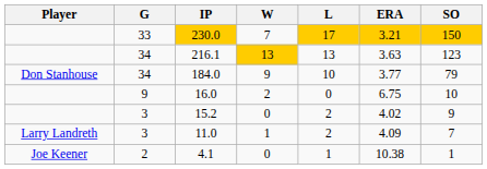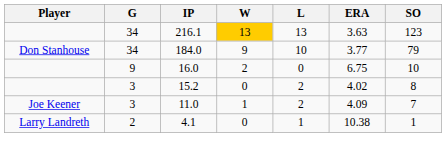 <table class="wikitable sortable">
 <tr>
 <th bgcolor="#DDDDFF" width="16%">Player</th>
 <th bgcolor="#DDDDFF" width="9%">G</th>
 <th bgcolor="#DDDDFF" width="9%">IP</th>
 <th bgcolor="#DDDDFF" width="9%">W</th>
 <th bgcolor="#DDDDFF" width="9%">L</th>
 <th bgcolor="#DDDDFF" width="9%">ERA</th>
 <th bgcolor="#DDDDFF" width="9%">SO</th>
-</tr>
-<tr align="center">
-<td></td>
-<td>33</td>
-<td bgcolor="#FFCC00">230.0</td>
-<td>7</td>
-<td bgcolor="#FFCC00">17</td>
-<td bgcolor="#FFCC00">3.21</td>
-<td bgcolor="#FFCC00">150</td>
 </tr>
 <tr align="center">
 <td></td>
 <td>34</td>
 <td>216.1</td>
 <td bgcolor="#FFCC00">13</td>
 <td>13</td>
 <td>3.63</td>
 <td>123</td>
 </tr>
 <tr align="center">
 <td><a href='#'>Don Stanhouse</a></td>
 <td>34</td>
 <td>184.0</td>
 <td>9</td>
 <td>10</td>
 <td>3.77</td>
 <td>79</td>
 </tr>
 <tr align=center>
 <td></td>
 <td>9</td>
 <td>16.0</td>
 <td>2</td>
 <td>0</td>
 <td>6.75</td>
 <td>10</td>
 </tr>
 <tr align=center>
 <td></td>
 <td>3</td>
 <td>15.2</td>
 <td>0</td>
 <td>2</td>
 <td>4.02</td>
-<td>9</td>
+<td>8</td>
 </tr>
 <tr align="center">
-<td><a href='#'>Larry Landreth</a></td>
+<td><a href='#'>Joe Keener</a></td>
 <td>3</td>
 <td>11.0</td>
 <td>1</td>
 <td>2</td>
 <td>4.09</td>
 <td>7</td>
 </tr>
 <tr align=center>
-<td><a href='#'>Joe Keener</a></td>
+<td><a href='#'>Larry Landreth</a></td>
 <td>2</td>
 <td>4.1</td>
 <td>0</td>
 <td>1</td>
 <td>10.38</td>
 <td>1</td>
 </tr>
 </table>
